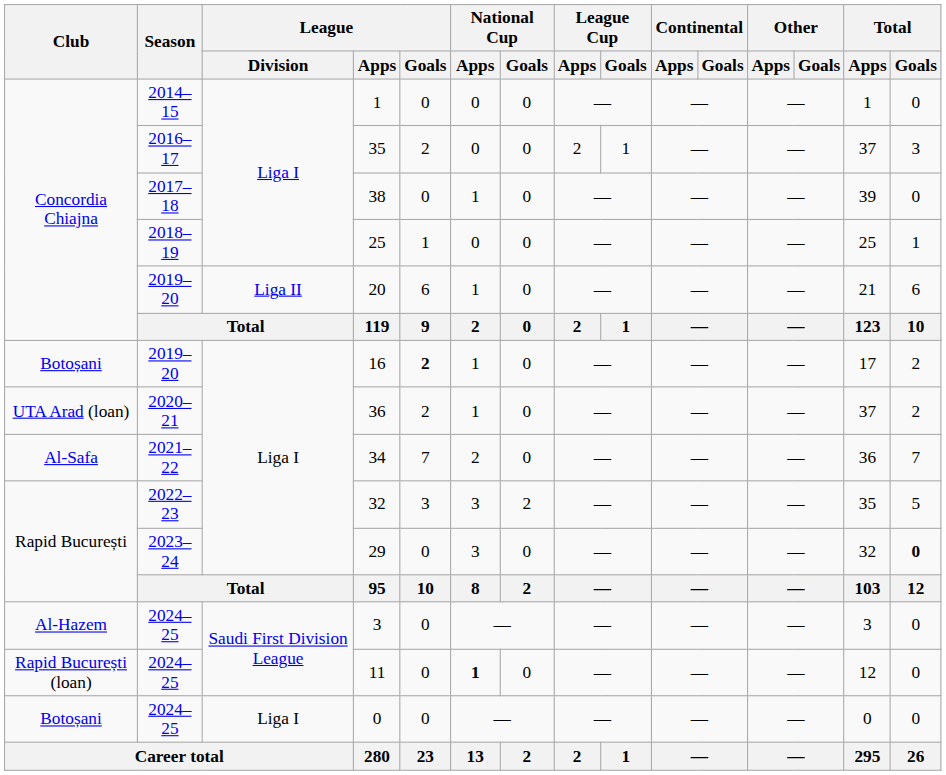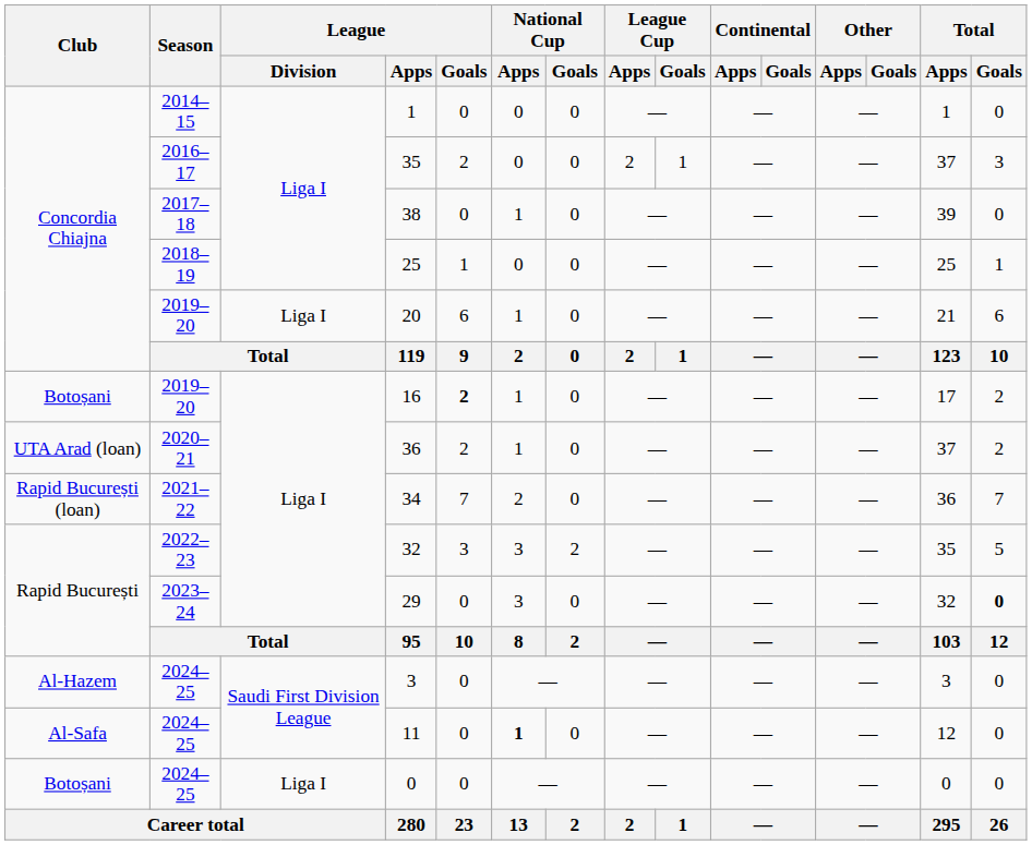 <table class=wikitable style=text-align:center>
 <tr>
 <th rowspan=2>Club</th>
 <th rowspan=2>Season</th>
 <th colspan=3>League</th>
 <th colspan=2>National Cup</th>
 <th colspan=2>League Cup</th>
 <th colspan=2>Continental</th>
 <th colspan=2>Other</th>
 <th colspan=2>Total</th>
 </tr>
 <tr>
 <th>Division</th>
 <th>Apps</th>
 <th>Goals</th>
 <th>Apps</th>
 <th>Goals</th>
 <th>Apps</th>
 <th>Goals</th>
 <th>Apps</th>
 <th>Goals</th>
 <th>Apps</th>
 <th>Goals</th>
 <th>Apps</th>
 <th>Goals</th>
 </tr>
 <tr>
 <td rowspan="6"><a href='#'>Concordia Chiajna</a></td>
 <td><a href='#'>2014–15</a></td>
 <td rowspan="4"><a href='#'>Liga I</a></td>
 <td>1</td>
 <td>0</td>
 <td>0</td>
 <td>0</td>
 <td colspan="2">—</td>
 <td colspan="2">—</td>
 <td colspan="2">—</td>
 <td>1</td>
 <td>0</td>
 </tr>
 <tr>
 <td><a href='#'>2016–17</a></td>
 <td>35</td>
 <td>2</td>
 <td>0</td>
 <td>0</td>
 <td>2</td>
 <td>1</td>
 <td colspan="2">—</td>
 <td colspan="2">—</td>
 <td>37</td>
 <td>3</td>
 </tr>
 <tr>
 <td><a href='#'>2017–18</a></td>
 <td>38</td>
 <td>0</td>
 <td>1</td>
 <td>0</td>
 <td colspan="2">—</td>
 <td colspan="2">—</td>
 <td colspan="2">—</td>
 <td>39</td>
 <td>0</td>
 </tr>
 <tr>
 <td><a href='#'>2018–19</a></td>
 <td>25</td>
 <td>1</td>
 <td>0</td>
 <td>0</td>
 <td colspan="2">—</td>
 <td colspan="2">—</td>
 <td colspan="2">—</td>
 <td>25</td>
 <td>1</td>
 </tr>
 <tr>
 <td><a href='#'>2019–20</a></td>
-<td rowspan="1"><a href='#'>Liga II</a></td>
+<td>Liga I</td>
 <td>20</td>
 <td>6</td>
 <td>1</td>
 <td>0</td>
 <td colspan="2">—</td>
 <td colspan="2">—</td>
 <td colspan="2">—</td>
 <td>21</td>
 <td>6</td>
 </tr>
 <tr>
 <th colspan="2">Total</th>
 <th>119</th>
 <th>9</th>
 <th>2</th>
 <th>0</th>
 <th>2</th>
 <th>1</th>
 <th colspan="2">—</th>
 <th colspan="2">—</th>
 <th>123</th>
 <th>10</th>
 </tr>
 <tr>
 <td rowspan="1"><a href='#'>Botoșani</a></td>
 <td><a href='#'>2019–20</a></td>
 <td rowspan="5">Liga I</td>
 <td>16</td>
 <td><strong>2</strong></td>
 <td>1</td>
 <td>0</td>
 <td colspan="2">—</td>
 <td colspan="2">—</td>
 <td colspan="2">—</td>
 <td>17</td>
 <td>2</td>
 </tr>
 <tr>
 <td><a href='#'>UTA Arad</a> (loan)</td>
 <td><a href='#'>2020–21</a></td>
 <td>36</td>
 <td>2</td>
 <td>1</td>
 <td>0</td>
 <td colspan="2">—</td>
 <td colspan="2">—</td>
 <td colspan="2">—</td>
 <td>37</td>
 <td>2</td>
 </tr>
 <tr>
-<td><a href='#'>Al-Safa</a></td>
+<td rowspan="1"><a href='#'>Rapid București</a> (loan)</td>
 <td><a href='#'>2021–22</a></td>
 <td>34</td>
 <td>7</td>
 <td>2</td>
 <td>0</td>
 <td colspan="2">—</td>
 <td colspan="2">—</td>
 <td colspan="2">—</td>
 <td>36</td>
 <td>7</td>
 </tr>
 <tr>
 <td rowspan="3">Rapid București</td>
 <td><a href='#'>2022–23</a></td>
 <td>32</td>
 <td>3</td>
 <td>3</td>
 <td>2</td>
 <td colspan="2">—</td>
 <td colspan="2">—</td>
 <td colspan="2">—</td>
 <td>35</td>
 <td>5</td>
 </tr>
 <tr>
 <td><a href='#'>2023–24</a></td>
 <td>29</td>
 <td>0</td>
 <td>3</td>
 <td>0</td>
 <td colspan="2">—</td>
 <td colspan="2">—</td>
 <td colspan="2">—</td>
 <td>32</td>
 <td><strong>0</strong></td>
 </tr>
 <tr>
 <th colspan="2">Total</th>
 <th>95</th>
 <th>10</th>
 <th>8</th>
 <th>2</th>
 <th colspan="2">—</th>
 <th colspan="2">—</th>
 <th colspan="2">—</th>
 <th>103</th>
 <th>12</th>
 </tr>
 <tr>
 <td><a href='#'>Al-Hazem</a></td>
 <td><a href='#'>2024–25</a></td>
 <td rowspan="2"><a href='#'>Saudi First Division League</a></td>
 <td>3</td>
 <td>0</td>
 <td colspan="2">—</td>
 <td colspan="2">—</td>
 <td colspan="2">—</td>
 <td colspan="2">—</td>
 <td>3</td>
 <td>0</td>
 </tr>
 <tr>
-<td rowspan="1"><a href='#'>Rapid București</a> (loan)</td>
+<td><a href='#'>Al-Safa</a></td>
 <td><a href='#'>2024–25</a></td>
 <td>11</td>
 <td>0</td>
 <td><strong>1</strong></td>
 <td>0</td>
 <td colspan="2">—</td>
 <td colspan="2">—</td>
 <td colspan="2">—</td>
 <td>12</td>
 <td>0</td>
 </tr>
 <tr>
 <td rowspan="1"><a href='#'>Botoșani</a></td>
 <td><a href='#'>2024–25</a></td>
 <td>Liga I</td>
 <td>0</td>
 <td>0</td>
 <td colspan="2">—</td>
 <td colspan="2">—</td>
 <td colspan="2">—</td>
 <td colspan="2">—</td>
 <td>0</td>
 <td>0</td>
 </tr>
 <tr>
 <th colspan="3">Career total</th>
 <th>280</th>
 <th>23</th>
 <th>13</th>
 <th>2</th>
 <th>2</th>
 <th>1</th>
 <th colspan="2">—</th>
 <th colspan="2">—</th>
 <th>295</th>
 <th>26</th>
 </tr>
 </table>
